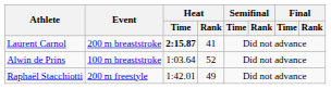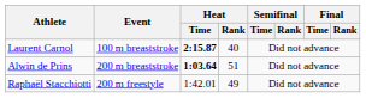 <table class=wikitable style="font-size:90%">
 <tr>
 <th rowspan="2">Athlete</th>
 <th rowspan="2">Event</th>
 <th colspan="2">Heat</th>
 <th colspan="2">Semifinal</th>
 <th colspan="2">Final</th>
 </tr>
 <tr style="font-size:95%">
 <th>Time</th>
 <th>Rank</th>
 <th>Time</th>
 <th>Rank</th>
 <th>Time</th>
 <th>Rank</th>
 </tr>
 <tr align=center>
 <td align=left><a href='#'>Laurent Carnol</a></td>
-<td align=left><a href='#'>200 m breaststroke</a></td>
+<td align=left><a href='#'>100 m breaststroke</a></td>
 <td><strong>2:15.87</strong></td>
-<td>41</td>
+<td>40</td>
 <td colspan=4>Did not advance</td>
 </tr>
 <tr align=center>
 <td align=left><a href='#'>Alwin de Prins</a></td>
-<td align=left><a href='#'>100 m breaststroke</a></td>
-<td>1:03.64</td>
-<td>52</td>
+<td align=left><a href='#'>200 m breaststroke</a></td>
+<td><strong>1:03.64</strong></td>
+<td>51</td>
 <td colspan=4>Did not advance</td>
 </tr>
 <tr align=center>
 <td align=left><a href='#'>Raphaël Stacchiotti</a></td>
 <td align=left><a href='#'>200 m freestyle</a></td>
 <td>1:42.01</td>
 <td>49</td>
 <td colspan=4>Did not advance</td>
 </tr>
 </table>
